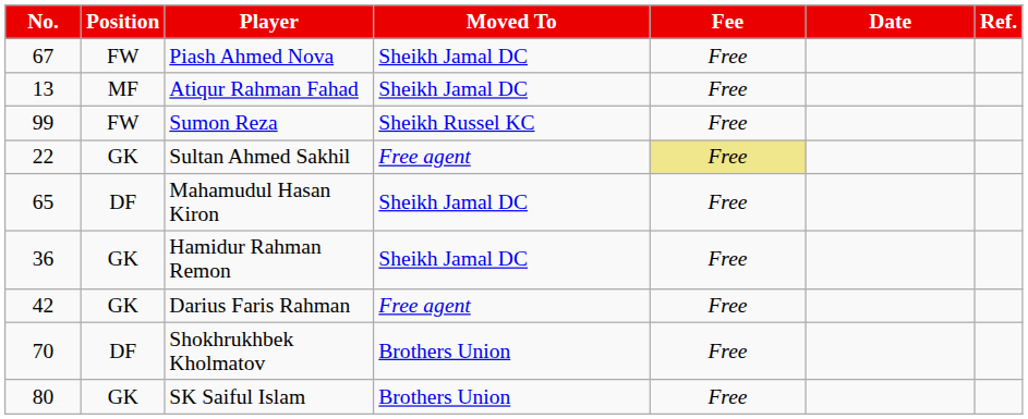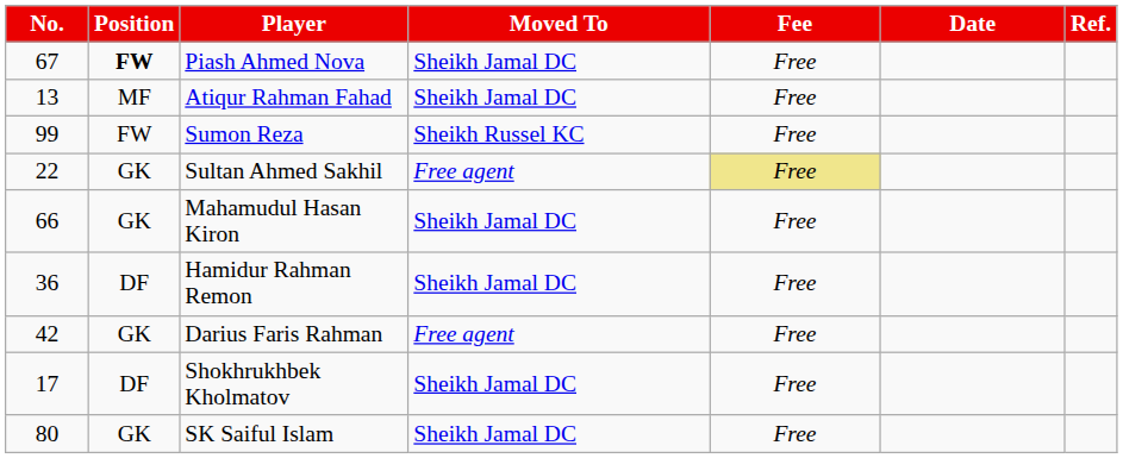 <table class="wikitable plainrowheaders sortable" style="text-align:center; ">
 <tr>
 <th style="background:#EB0000; color:white; width:50px;">No.</th>
 <th style="background:#EB0000; color:white; width:50px;">Position</th>
 <th style="background:#EB0000; color:white; width:150px;">Player</th>
 <th style="background:#EB0000; color:white; width:200px;">Moved To</th>
 <th style="background:#EB0000; color:white; width:110px;">Fee</th>
 <th style="background:#EB0000; color:white; width:120px;">Date</th>
 <th style="background:#EB0000; color:white; width:25px;">Ref.</th>
 </tr>
 <tr>
 <td>67</td>
-<td>FW</td>
+<td><strong>FW</strong></td>
 <td align="left"><a href='#'>Piash Ahmed Nova</a></td>
 <td align="left"><a href='#'>Sheikh Jamal DC</a></td>
 <td><em>Free</em></td>
 <td></td>
 <td></td>
 </tr>
 <tr>
 <td>13</td>
 <td>MF</td>
 <td align="left"><a href='#'>Atiqur Rahman Fahad</a></td>
 <td align="left"><a href='#'>Sheikh Jamal DC</a></td>
 <td><em>Free</em></td>
 <td></td>
 <td></td>
 </tr>
 <tr>
 <td>99</td>
 <td>FW</td>
 <td align="left"><a href='#'>Sumon Reza</a></td>
 <td align="left"><a href='#'>Sheikh Russel KC</a></td>
 <td><em>Free</em></td>
 <td></td>
 <td></td>
 </tr>
 <tr>
 <td>22</td>
 <td>GK</td>
 <td align="left">Sultan Ahmed Sakhil</td>
 <td align="left"><em><a href='#'>Free agent</a></em></td>
 <td style="background: khaki;"><em>Free</em></td>
 <td></td>
 <td></td>
 </tr>
 <tr>
-<td>65</td>
-<td>DF</td>
+<td>66</td>
+<td>GK</td>
 <td align="left">Mahamudul Hasan Kiron</td>
 <td align="left"><a href='#'>Sheikh Jamal DC</a></td>
 <td><em>Free</em></td>
 <td></td>
 <td></td>
 </tr>
 <tr>
 <td>36</td>
-<td>GK</td>
+<td>DF</td>
 <td align="left">Hamidur Rahman Remon</td>
 <td align="left"><a href='#'>Sheikh Jamal DC</a></td>
 <td><em>Free</em></td>
 <td></td>
 <td></td>
 </tr>
 <tr>
 <td>42</td>
 <td>GK</td>
 <td align="left">Darius Faris Rahman</td>
 <td align="left"><em><a href='#'>Free agent</a></em></td>
 <td><em>Free</em></td>
 <td></td>
 <td></td>
 </tr>
 <tr>
-<td>70</td>
+<td>17</td>
 <td>DF</td>
 <td align="left"> Shokhrukhbek Kholmatov</td>
-<td align="left"><a href='#'>Brothers Union</a></td>
+<td align="left"><a href='#'>Sheikh Jamal DC</a></td>
 <td><em>Free</em></td>
 <td></td>
 <td></td>
 </tr>
 <tr>
 <td>80</td>
 <td>GK</td>
 <td align="left">SK Saiful Islam</td>
-<td align="left"><a href='#'>Brothers Union</a></td>
+<td align="left"><a href='#'>Sheikh Jamal DC</a></td>
 <td><em>Free</em></td>
 <td></td>
 <td></td>
 </tr>
 </table>
